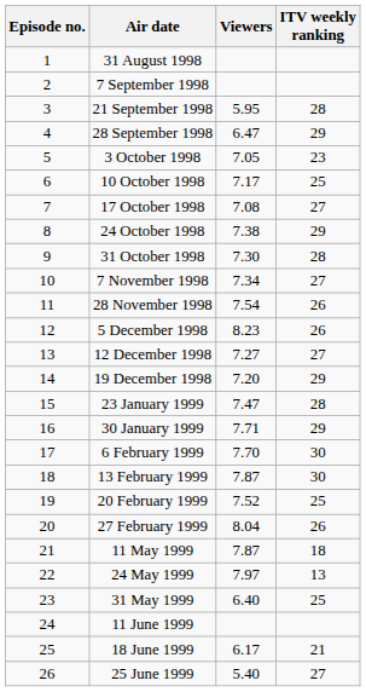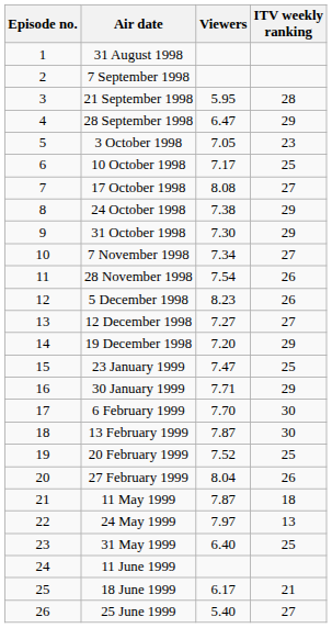 <table class="wikitable sticky-header" style="text-align:center;">
 <tr>
 <th>Episode no.</th>
 <th>Air date</th>
 <th>Viewers<br></th>
 <th>ITV weekly<br>ranking</th>
 </tr>
 <tr>
 <td>1</td>
 <td>31 August 1998</td>
 <td></td>
 <td></td>
 </tr>
 <tr>
 <td>2</td>
 <td>7 September 1998</td>
 <td></td>
 <td></td>
 </tr>
 <tr>
 <td>3</td>
 <td>21 September 1998</td>
 <td>5.95</td>
 <td>28</td>
 </tr>
 <tr>
 <td>4</td>
 <td>28 September 1998</td>
 <td>6.47</td>
 <td>29</td>
 </tr>
 <tr>
 <td>5</td>
 <td>3 October 1998</td>
 <td>7.05</td>
 <td>23</td>
 </tr>
 <tr>
 <td>6</td>
 <td>10 October 1998</td>
 <td>7.17</td>
 <td>25</td>
 </tr>
 <tr>
 <td>7</td>
 <td>17 October 1998</td>
-<td>7.08</td>
+<td>8.08</td>
 <td>27</td>
 </tr>
 <tr>
 <td>8</td>
 <td>24 October 1998</td>
 <td>7.38</td>
 <td>29</td>
 </tr>
 <tr>
 <td>9</td>
 <td>31 October 1998</td>
 <td>7.30</td>
-<td>28</td>
+<td>29</td>
 </tr>
 <tr>
 <td>10</td>
 <td>7 November 1998</td>
 <td>7.34</td>
 <td>27</td>
 </tr>
 <tr>
 <td>11</td>
 <td>28 November 1998</td>
 <td>7.54</td>
 <td>26</td>
 </tr>
 <tr>
 <td>12</td>
 <td>5 December 1998</td>
 <td>8.23</td>
 <td>26</td>
 </tr>
 <tr>
 <td>13</td>
 <td>12 December 1998</td>
 <td>7.27</td>
 <td>27</td>
 </tr>
 <tr>
 <td>14</td>
 <td>19 December 1998</td>
 <td>7.20</td>
 <td>29</td>
 </tr>
 <tr>
 <td>15</td>
 <td>23 January 1999</td>
 <td>7.47</td>
-<td>28</td>
+<td>25</td>
 </tr>
 <tr>
 <td>16</td>
 <td>30 January 1999</td>
 <td>7.71</td>
 <td>29</td>
 </tr>
 <tr>
 <td>17</td>
 <td>6 February 1999</td>
 <td>7.70</td>
 <td>30</td>
 </tr>
 <tr>
 <td>18</td>
 <td>13 February 1999</td>
 <td>7.87</td>
 <td>30</td>
 </tr>
 <tr>
 <td>19</td>
 <td>20 February 1999</td>
 <td>7.52</td>
 <td>25</td>
 </tr>
 <tr>
 <td>20</td>
 <td>27 February 1999</td>
 <td>8.04</td>
 <td>26</td>
 </tr>
 <tr>
 <td>21</td>
 <td>11 May 1999</td>
 <td>7.87</td>
 <td>18</td>
 </tr>
 <tr>
 <td>22</td>
 <td>24 May 1999</td>
 <td>7.97</td>
 <td>13</td>
 </tr>
 <tr>
 <td>23</td>
 <td>31 May 1999</td>
 <td>6.40</td>
 <td>25</td>
 </tr>
 <tr>
 <td>24</td>
 <td>11 June 1999</td>
 <td></td>
 <td></td>
 </tr>
 <tr>
 <td>25</td>
 <td>18 June 1999</td>
 <td>6.17</td>
 <td>21</td>
 </tr>
 <tr>
 <td>26</td>
 <td>25 June 1999</td>
 <td>5.40</td>
 <td>27</td>
 </tr>
 </table>
